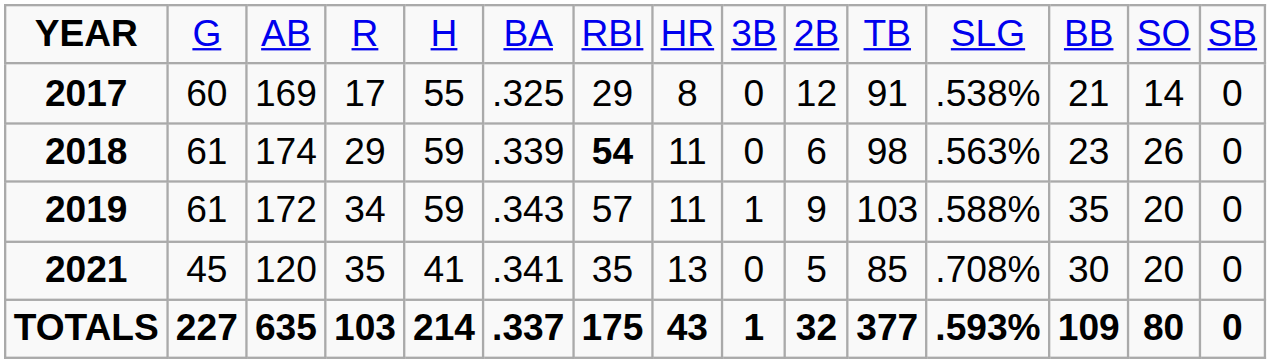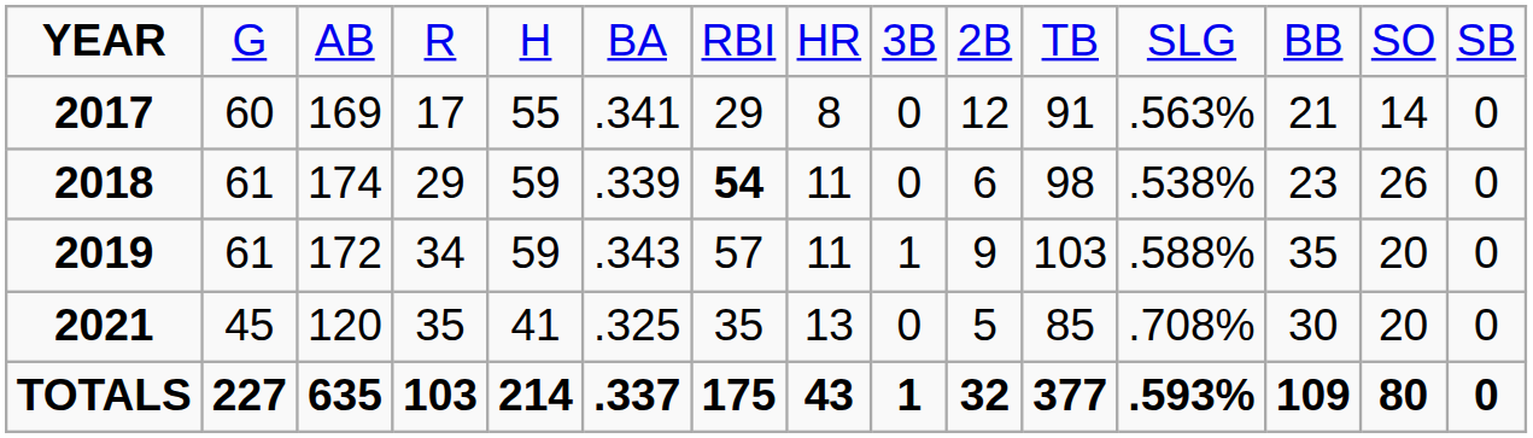 <table class="wikitable">
 <tr align=center>
 <td><strong>YEAR</strong></td>
 <td><a href='#'>G</a></td>
 <td><a href='#'>AB</a></td>
 <td><a href='#'>R</a></td>
 <td><a href='#'>H</a></td>
 <td><a href='#'>BA</a></td>
 <td><a href='#'>RBI</a></td>
 <td><a href='#'>HR</a></td>
 <td><a href='#'>3B</a></td>
 <td><a href='#'>2B</a></td>
 <td><a href='#'>TB</a></td>
 <td><a href='#'>SLG</a></td>
 <td><a href='#'>BB</a></td>
 <td><a href='#'>SO</a></td>
 <td><a href='#'>SB</a></td>
 </tr>
 <tr align=center>
 <td><strong>2017</strong></td>
 <td>60</td>
 <td>169</td>
 <td>17</td>
 <td>55</td>
-<td>.325</td>
+<td>.341</td>
 <td>29</td>
 <td>8</td>
 <td>0</td>
 <td>12</td>
 <td>91</td>
-<td>.538%</td>
+<td>.563%</td>
 <td>21</td>
 <td>14</td>
 <td>0</td>
 </tr>
 <tr align=center>
 <td><strong>2018</strong></td>
 <td>61</td>
 <td>174</td>
 <td>29</td>
 <td>59</td>
 <td>.339</td>
 <td><strong>54</strong></td>
 <td>11</td>
 <td>0</td>
 <td>6</td>
 <td>98</td>
-<td>.563%</td>
+<td>.538%</td>
 <td>23</td>
 <td>26</td>
 <td>0</td>
 </tr>
 <tr align=center>
 <td><strong>2019</strong></td>
 <td>61</td>
 <td>172</td>
 <td>34</td>
 <td>59</td>
 <td>.343</td>
 <td>57</td>
 <td>11</td>
 <td>1</td>
 <td>9</td>
 <td>103</td>
 <td>.588%</td>
 <td>35</td>
 <td>20</td>
 <td>0</td>
 </tr>
 <tr align=center>
 <td><strong>2021</strong></td>
 <td>45</td>
 <td>120</td>
 <td>35</td>
 <td>41</td>
-<td>.341</td>
+<td>.325</td>
 <td>35</td>
 <td>13</td>
 <td>0</td>
 <td>5</td>
 <td>85</td>
 <td>.708%</td>
 <td>30</td>
 <td>20</td>
 <td>0</td>
 </tr>
 <tr align=center>
 <td><strong>TOTALS</strong></td>
 <td><strong>227</strong></td>
 <td><strong>635</strong></td>
 <td><strong>103</strong></td>
 <td><strong>214</strong></td>
 <td><strong>.337</strong></td>
 <td><strong>175</strong></td>
 <td><strong>43</strong></td>
 <td><strong>1</strong></td>
 <td><strong>32</strong></td>
 <td><strong>377</strong></td>
 <td><strong>.593%</strong></td>
 <td><strong>109</strong></td>
 <td><strong>80</strong></td>
 <td><strong>0</strong></td>
 </tr>
 </table>
